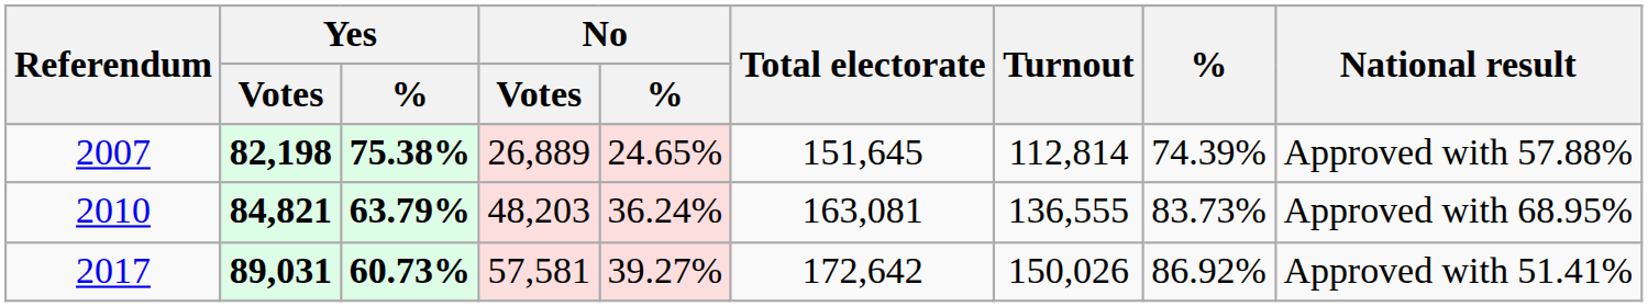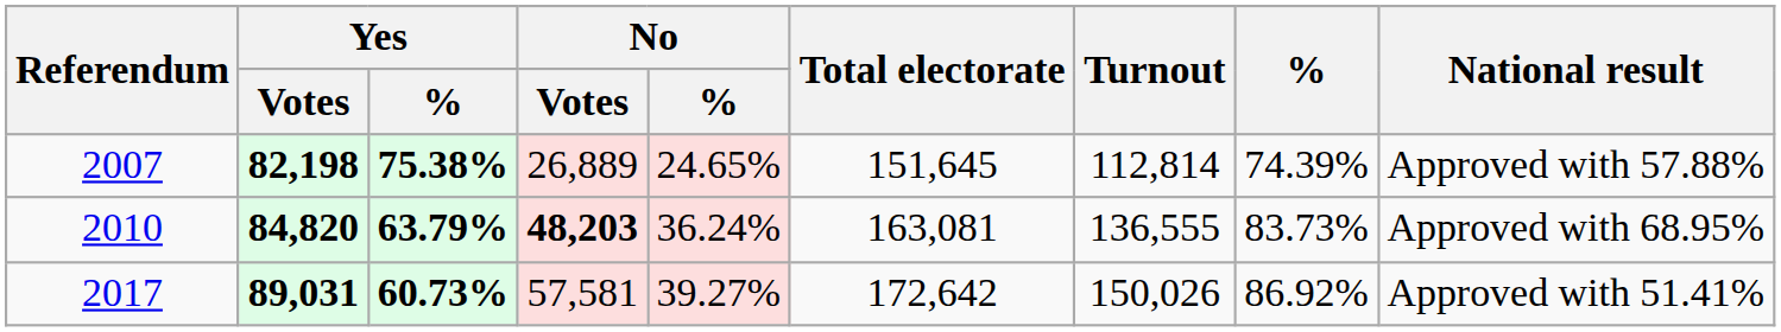 <table class="wikitable" style="text-align:center;">
 <tr>
 <th rowspan="2">Referendum</th>
 <th colspan="2">Yes</th>
 <th colspan="2">No</th>
 <th rowspan="2">Total electorate</th>
 <th rowspan="2">Turnout</th>
 <th rowspan="2">%</th>
 <th rowspan="2">National result</th>
 </tr>
 <tr>
 <th>Votes</th>
 <th>%</th>
 <th>Votes</th>
 <th>%</th>
 </tr>
 <tr>
 <td><a href='#'>2007</a></td>
 <td style="background:#DEFDE6;"><strong>82,198</strong></td>
 <td style="background:#DEFDE6;"><strong>75.38%</strong></td>
 <td style="background:#FDDEDE;">26,889</td>
 <td style="background:#FDDEDE;">24.65%</td>
 <td>151,645</td>
 <td>112,814</td>
 <td>74.39%</td>
 <td> Approved with 57.88%</td>
 </tr>
 <tr>
 <td><a href='#'>2010</a></td>
-<td style="background:#DEFDE6;"><strong>84,821</strong></td>
+<td style="background:#DEFDE6;"><strong>84,820</strong></td>
 <td style="background:#DEFDE6;"><strong>63.79%</strong></td>
-<td style="background:#FDDEDE;">48,203</td>
+<td style="background:#FDDEDE;"><strong>48,203</strong></td>
 <td style="background:#FDDEDE;">36.24%</td>
 <td>163,081</td>
 <td>136,555</td>
 <td>83.73%</td>
 <td> Approved with 68.95%</td>
 </tr>
 <tr>
 <td><a href='#'>2017</a></td>
 <td style="background:#DEFDE6;"><strong>89,031</strong></td>
 <td style="background:#DEFDE6;"><strong>60.73%</strong></td>
 <td style="background:#FDDEDE;">57,581</td>
 <td style="background:#FDDEDE;">39.27%</td>
 <td>172,642</td>
 <td>150,026</td>
 <td>86.92%</td>
 <td> Approved with 51.41%</td>
 </tr>
 </table>
